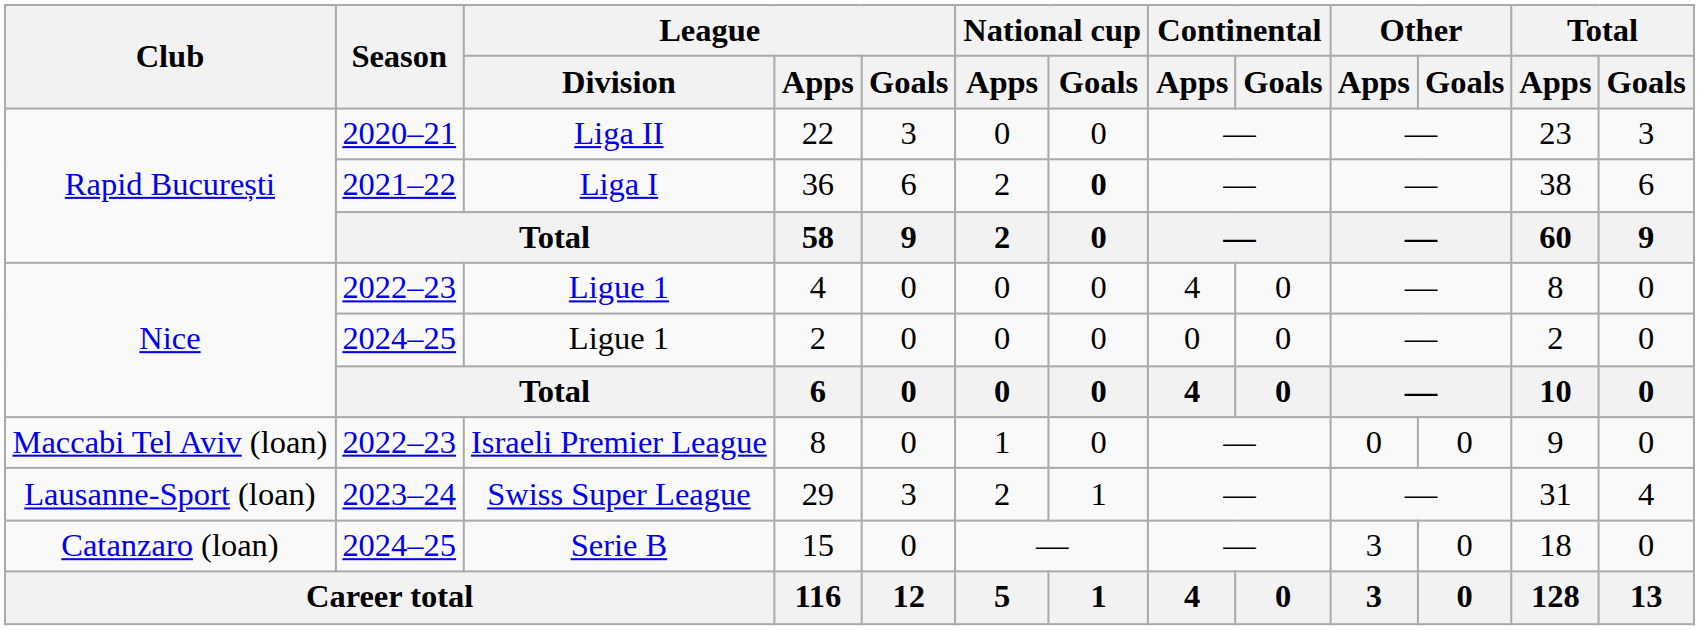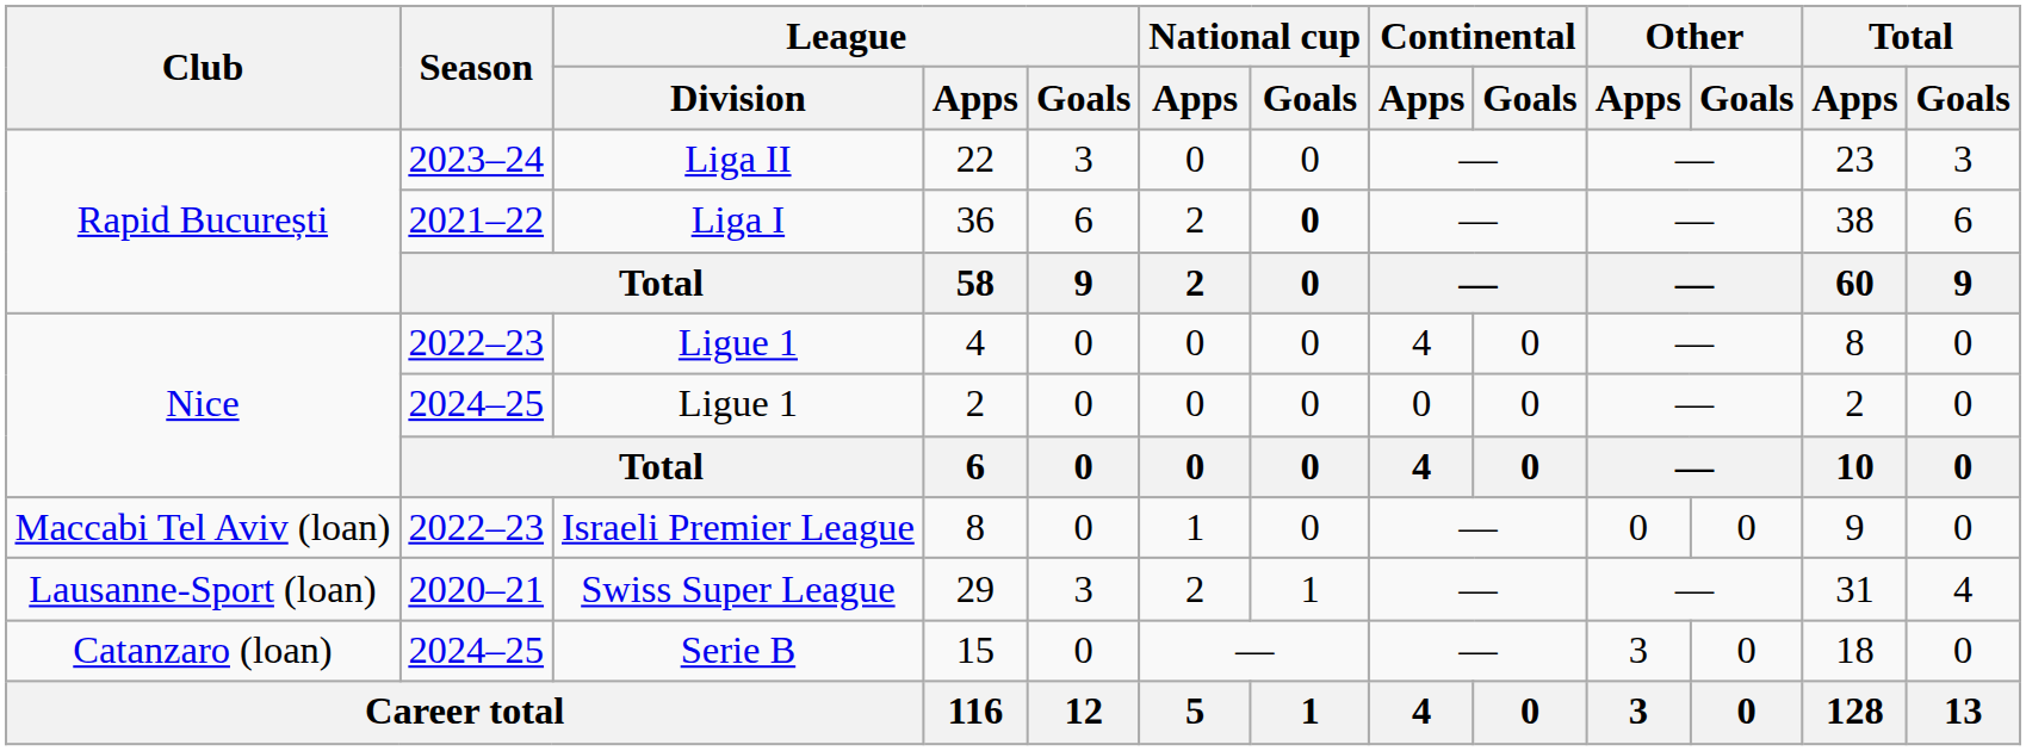 <table class=wikitable style=text-align:center>
 <tr>
 <th rowspan=2>Club</th>
 <th rowspan=2>Season</th>
 <th colspan=3>League</th>
 <th colspan=2>National cup</th>
 <th colspan=2>Continental</th>
 <th colspan=2>Other</th>
 <th colspan=2>Total</th>
 </tr>
 <tr>
 <th>Division</th>
 <th>Apps</th>
 <th>Goals</th>
 <th>Apps</th>
 <th>Goals</th>
 <th>Apps</th>
 <th>Goals</th>
 <th>Apps</th>
 <th>Goals</th>
 <th>Apps</th>
 <th>Goals</th>
 </tr>
 <tr>
 <td rowspan="3"><a href='#'>Rapid București</a></td>
-<td><a href='#'>2020–21</a></td>
+<td><a href='#'>2023–24</a></td>
 <td><a href='#'>Liga II</a></td>
 <td>22</td>
 <td>3</td>
 <td>0</td>
 <td>0</td>
 <td colspan="2">—</td>
 <td colspan="2">—</td>
 <td>23</td>
 <td>3</td>
 </tr>
 <tr>
 <td><a href='#'>2021–22</a></td>
 <td><a href='#'>Liga I</a></td>
 <td>36</td>
 <td>6</td>
 <td>2</td>
 <td 0><strong>0</strong></td>
 <td colspan="2">—</td>
 <td colspan="2">—</td>
 <td>38</td>
 <td>6</td>
 </tr>
 <tr>
 <th colspan="2">Total</th>
 <th>58</th>
 <th>9</th>
 <th>2</th>
 <th>0</th>
 <th colspan="2">—</th>
 <th colspan="2">—</th>
 <th>60</th>
 <th>9</th>
 </tr>
 <tr>
 <td rowspan="3"><a href='#'>Nice</a></td>
 <td><a href='#'>2022–23</a></td>
 <td><a href='#'>Ligue 1</a></td>
 <td>4</td>
 <td>0</td>
 <td>0</td>
 <td>0</td>
 <td>4</td>
 <td>0</td>
 <td colspan="2">—</td>
 <td>8</td>
 <td>0</td>
 </tr>
 <tr>
 <td><a href='#'>2024–25</a></td>
 <td>Ligue 1</td>
 <td>2</td>
 <td>0</td>
 <td>0</td>
 <td>0</td>
 <td>0</td>
 <td>0</td>
 <td colspan="2">—</td>
 <td>2</td>
 <td>0</td>
 </tr>
 <tr>
 <th colspan="2">Total</th>
 <th>6</th>
 <th>0</th>
 <th>0</th>
 <th>0</th>
 <th>4</th>
 <th>0</th>
 <th colspan="2">—</th>
 <th>10</th>
 <th>0</th>
 </tr>
 <tr>
 <td><a href='#'>Maccabi Tel Aviv</a> (loan)</td>
 <td><a href='#'>2022–23</a></td>
 <td><a href='#'>Israeli Premier League</a></td>
 <td>8</td>
 <td>0</td>
 <td>1</td>
 <td>0</td>
 <td colspan="2">—</td>
 <td>0</td>
 <td>0</td>
 <td>9</td>
 <td>0</td>
 </tr>
 <tr>
 <td><a href='#'>Lausanne-Sport</a> (loan)</td>
-<td><a href='#'>2023–24</a></td>
+<td><a href='#'>2020–21</a></td>
 <td><a href='#'>Swiss Super League</a></td>
 <td>29</td>
 <td>3</td>
 <td>2</td>
 <td>1</td>
 <td colspan="2">—</td>
 <td colspan="2">—</td>
 <td>31</td>
 <td>4</td>
 </tr>
 <tr>
 <td><a href='#'>Catanzaro</a> (loan)</td>
 <td><a href='#'>2024–25</a></td>
 <td><a href='#'>Serie B</a></td>
 <td>15</td>
 <td>0</td>
 <td colspan="2">—</td>
 <td colspan="2">—</td>
 <td>3</td>
 <td>0</td>
 <td>18</td>
 <td>0</td>
 </tr>
 <tr>
 <th colspan="3">Career total</th>
 <th>116</th>
 <th>12</th>
 <th>5</th>
 <th>1</th>
 <th>4</th>
 <th>0</th>
 <th>3</th>
 <th>0</th>
 <th>128</th>
 <th>13</th>
 </tr>
 </table>
